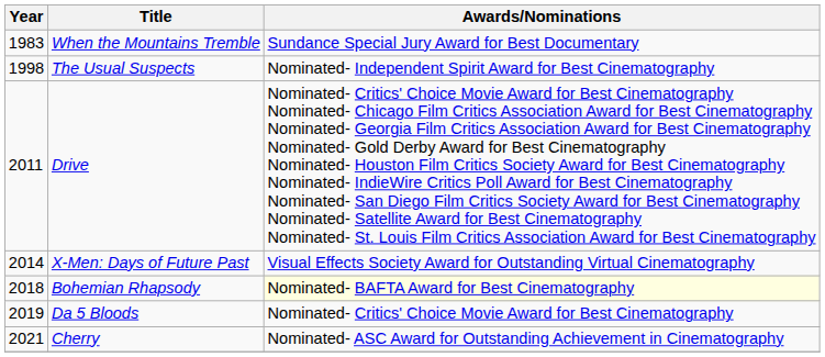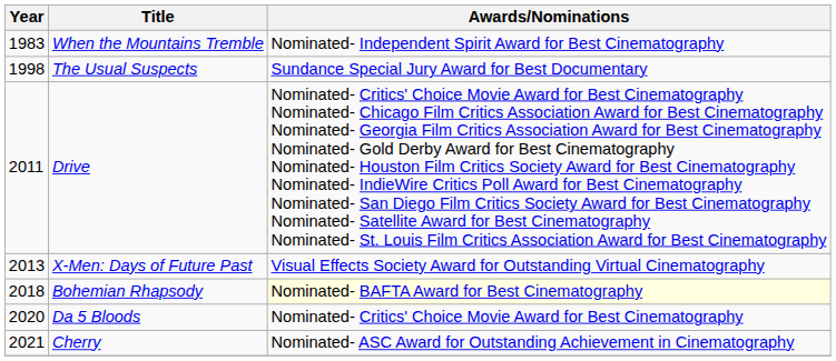 <table class="wikitable">
 <tr>
 <th>Year</th>
 <th>Title</th>
 <th>Awards/Nominations</th>
 </tr>
 <tr>
 <td>1983</td>
 <td><em><a href='#'>When the Mountains Tremble</a></em></td>
-<td><a href='#'>Sundance Special Jury Award for Best Documentary</a></td>
+<td>Nominated- <a href='#'>Independent Spirit Award for Best Cinematography</a></td>
 </tr>
 <tr>
 <td>1998</td>
 <td><em><a href='#'>The Usual Suspects</a></em></td>
-<td>Nominated- <a href='#'>Independent Spirit Award for Best Cinematography</a></td>
+<td><a href='#'>Sundance Special Jury Award for Best Documentary</a></td>
 </tr>
 <tr>
 <td>2011</td>
 <td><em><a href='#'>Drive</a></em></td>
 <td>Nominated- <a href='#'>Critics' Choice Movie Award for Best Cinematography</a><br>Nominated- <a href='#'>Chicago Film Critics Association Award for Best Cinematography</a><br>Nominated- <a href='#'>Georgia Film Critics Association Award for Best Cinematography</a><br>Nominated- Gold Derby Award for Best Cinematography<br>Nominated- <a href='#'>Houston Film Critics Society Award for Best Cinematography</a><br>Nominated- <a href='#'>IndieWire Critics Poll Award for Best Cinematography</a><br>Nominated- <a href='#'>San Diego Film Critics Society Award for Best Cinematography</a><br>Nominated- <a href='#'>Satellite Award for Best Cinematography</a><br>Nominated- <a href='#'>St. Louis Film Critics Association Award for Best Cinematography</a></td>
 </tr>
 <tr>
-<td>2014</td>
+<td>2013</td>
 <td><em><a href='#'>X-Men: Days of Future Past</a></em></td>
 <td><a href='#'>Visual Effects Society Award for Outstanding Virtual Cinematography</a></td>
 </tr>
 <tr>
 <td>2018</td>
 <td><em><a href='#'>Bohemian Rhapsody</a></em></td>
 <td style="background: lightyellow;">Nominated- <a href='#'>BAFTA Award for Best Cinematography</a></td>
 </tr>
 <tr>
-<td>2019</td>
+<td>2020</td>
 <td><em><a href='#'>Da 5 Bloods</a></em></td>
 <td>Nominated- <a href='#'>Critics' Choice Movie Award for Best Cinematography</a></td>
 </tr>
 <tr>
 <td>2021</td>
 <td><em><a href='#'>Cherry</a></em></td>
 <td>Nominated- <a href='#'>ASC Award for Outstanding Achievement in Cinematography</a></td>
 </tr>
 <tr>
 </tr>
 </table>
